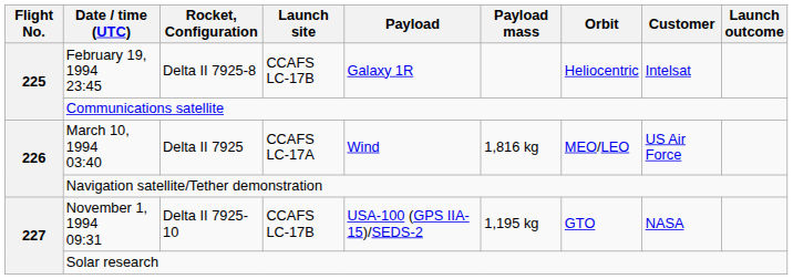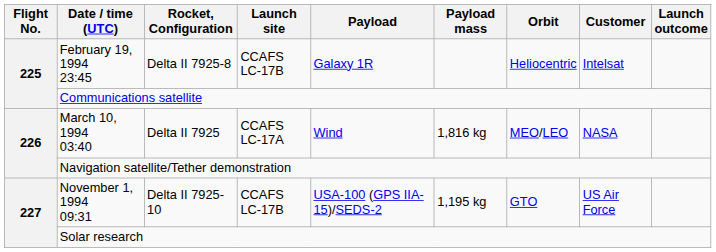 <table class="wikitable plainrowheaders" style="width: 100%;">
 <tr>
 <th scope="col">Flight No.</th>
 <th scope="col">Date / time (<a href='#'>UTC</a>)</th>
 <th scope="col">Rocket, <br> Configuration</th>
 <th scope="col">Launch site</th>
 <th scope="col">Payload</th>
 <th scope="col">Payload mass</th>
 <th scope="col">Orbit</th>
 <th scope="col">Customer</th>
 <th scope="col">Launch <br> outcome</th>
 </tr>
 <tr>
 <th scope="row" rowspan="2" style="text-align:center">225</th>
 <td>February 19, 1994<br>23:45</td>
 <td>Delta II 7925-8</td>
 <td>CCAFS LC-17B</td>
 <td><a href='#'>Galaxy 1R</a></td>
 <td></td>
 <td><a href='#'>Heliocentric</a></td>
 <td><a href='#'>Intelsat</a></td>
 <td></td>
 </tr>
 <tr>
 <td colspan="8"><a href='#'>Communications satellite</a></td>
 </tr>
 <tr>
 <th scope="row" rowspan="2" style="text-align:center">226</th>
 <td>March 10, 1994<br>03:40</td>
 <td>Delta II 7925</td>
 <td>CCAFS LC-17A</td>
 <td><a href='#'>Wind</a></td>
 <td>1,816 kg</td>
 <td><a href='#'>MEO</a>/<a href='#'>LEO</a></td>
-<td><a href='#'>US Air Force</a></td>
+<td><a href='#'>NASA</a></td>
 <td></td>
 </tr>
 <tr>
 <td colspan="8">Navigation satellite/Tether demonstration</td>
 </tr>
 <tr>
 <th scope="row" rowspan="2" style="text-align:center">227</th>
 <td>November 1, 1994<br>09:31</td>
 <td>Delta II 7925-10</td>
 <td>CCAFS LC-17B</td>
 <td><a href='#'>USA-100</a> (<a href='#'>GPS IIA-15</a>)/<a href='#'>SEDS-2</a></td>
 <td>1,195 kg</td>
 <td><a href='#'>GTO</a></td>
-<td><a href='#'>NASA</a></td>
+<td><a href='#'>US Air Force</a></td>
 <td></td>
 </tr>
 <tr>
 <td colspan="8">Solar research</td>
 </tr>
 </table>
